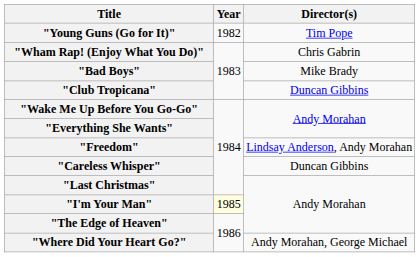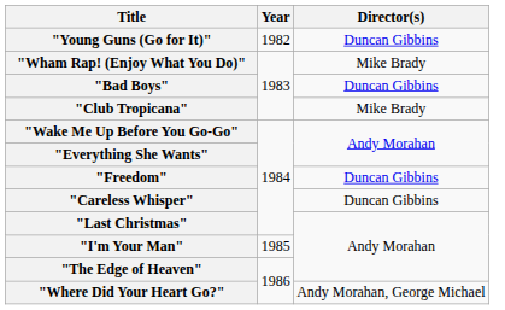 <table class="wikitable plainrowheaders" style="text-align:center;">
 <tr>
 <th scope="col" style="width:17em;">Title</th>
 <th scope="col">Year</th>
 <th scope="col">Director(s)</th>
 </tr>
 <tr>
 <th scope="row">"Young Guns (Go for It)"</th>
 <td>1982</td>
-<td><a href='#'>Tim Pope</a></td>
+<td><a href='#'>Duncan Gibbins</a></td>
 </tr>
 <tr>
 <th scope="row">"Wham Rap! (Enjoy What You Do)"</th>
 <td rowspan="3">1983</td>
-<td>Chris Gabrin</td>
+<td>Mike Brady</td>
 </tr>
 <tr>
 <th scope="row">"Bad Boys"</th>
-<td>Mike Brady</td>
+<td><a href='#'>Duncan Gibbins</a></td>
 </tr>
 <tr>
 <th scope="row">"Club Tropicana"</th>
-<td><a href='#'>Duncan Gibbins</a></td>
+<td>Mike Brady</td>
 </tr>
 <tr>
 <th scope="row">"Wake Me Up Before You Go-Go"</th>
 <td rowspan="5">1984</td>
 <td rowspan="2"><a href='#'>Andy Morahan</a></td>
 </tr>
 <tr>
 <th scope="row">"Everything She Wants"</th>
 </tr>
 <tr>
 <th scope="row">"Freedom"</th>
-<td><a href='#'>Lindsay Anderson</a>, Andy Morahan</td>
+<td><a href='#'>Duncan Gibbins</a></td>
 </tr>
 <tr>
 <th scope="row">"Careless Whisper"</th>
 <td>Duncan Gibbins</td>
 </tr>
 <tr>
 <th scope="row">"Last Christmas"</th>
 <td rowspan="3">Andy Morahan</td>
 </tr>
 <tr>
 <th scope="row">"I'm Your Man"</th>
-<td style="background: lightyellow;">1985</td>
+<td>1985</td>
 </tr>
 <tr>
 <th scope="row">"The Edge of Heaven"</th>
 <td rowspan="2">1986</td>
 </tr>
 <tr>
 <th scope="row">"Where Did Your Heart Go?"</th>
 <td>Andy Morahan, George Michael</td>
 </tr>
 </table>
